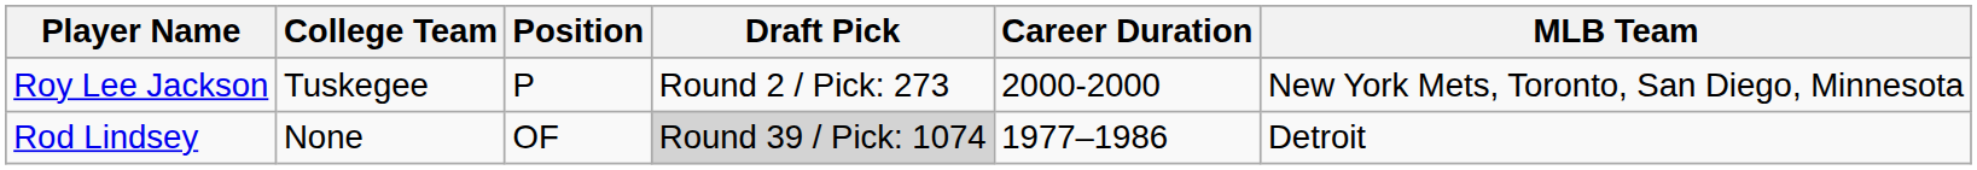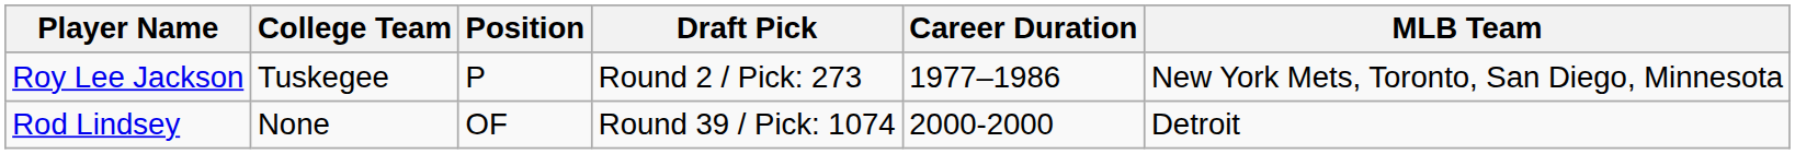 <table class="wikitable">
 <tr>
 <th>Player Name</th>
 <th>College Team</th>
 <th>Position</th>
 <th>Draft Pick</th>
 <th>Career Duration</th>
 <th>MLB Team</th>
 </tr>
 <tr>
 <td><a href='#'>Roy Lee Jackson</a></td>
 <td>Tuskegee</td>
 <td>P</td>
 <td>Round 2 / Pick: 273</td>
-<td>2000-2000</td>
+<td>1977–1986</td>
 <td>New York Mets, Toronto, San Diego, Minnesota</td>
 </tr>
 <tr>
 <td><a href='#'>Rod Lindsey</a></td>
 <td>None</td>
 <td>OF</td>
-<td style="background: lightgrey;">Round 39 / Pick: 1074</td>
-<td>1977–1986</td>
+<td>Round 39 / Pick: 1074</td>
+<td>2000-2000</td>
 <td>Detroit</td>
 </tr>
 </table>
